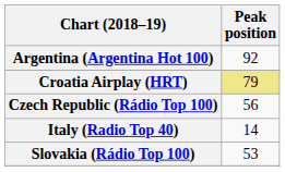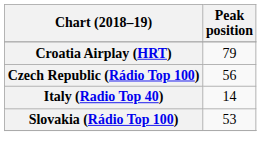 <table class="wikitable sortable plainrowheaders" style="text-align:center">
 <tr>
 <th scope="col">Chart (2018–19)</th>
 <th scope="col">Peak<br> position</th>
 </tr>
 <tr>
-<th scope="row">Argentina (<a href='#'>Argentina Hot 100</a>)</th>
-<td>92</td>
-</tr>
-<tr>
 </tr>
 <tr>
 <th scope="row">Croatia Airplay (<a href='#'>HRT</a>)</th>
-<td style="background: khaki;">79</td>
+<td>79</td>
 </tr>
 <tr>
 <th scope="row">Czech Republic (<a href='#'>Rádio Top 100</a>)</th>
 <td>56</td>
 </tr>
 <tr>
 <th scope="row">Italy (<a href='#'>Radio Top 40</a>)</th>
 <td>14</td>
 </tr>
 <tr>
 <th scope="row">Slovakia (<a href='#'>Rádio Top 100</a>)</th>
 <td>53</td>
 </tr>
 <tr>
 </tr>
 <tr>
 </tr>
 <tr>
 </tr>
 </table>
